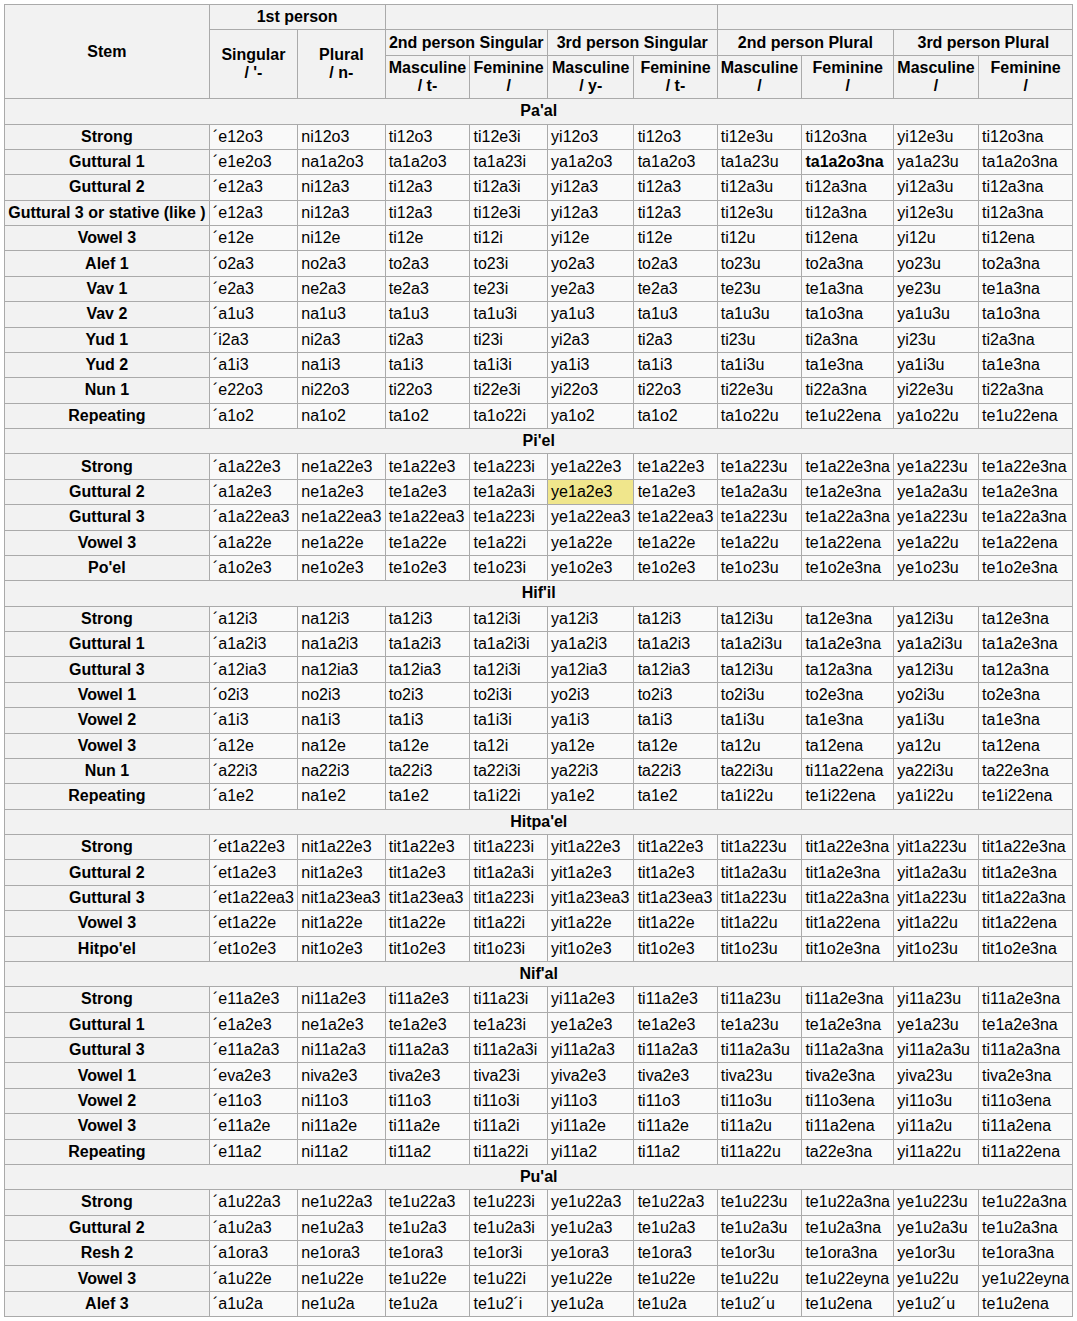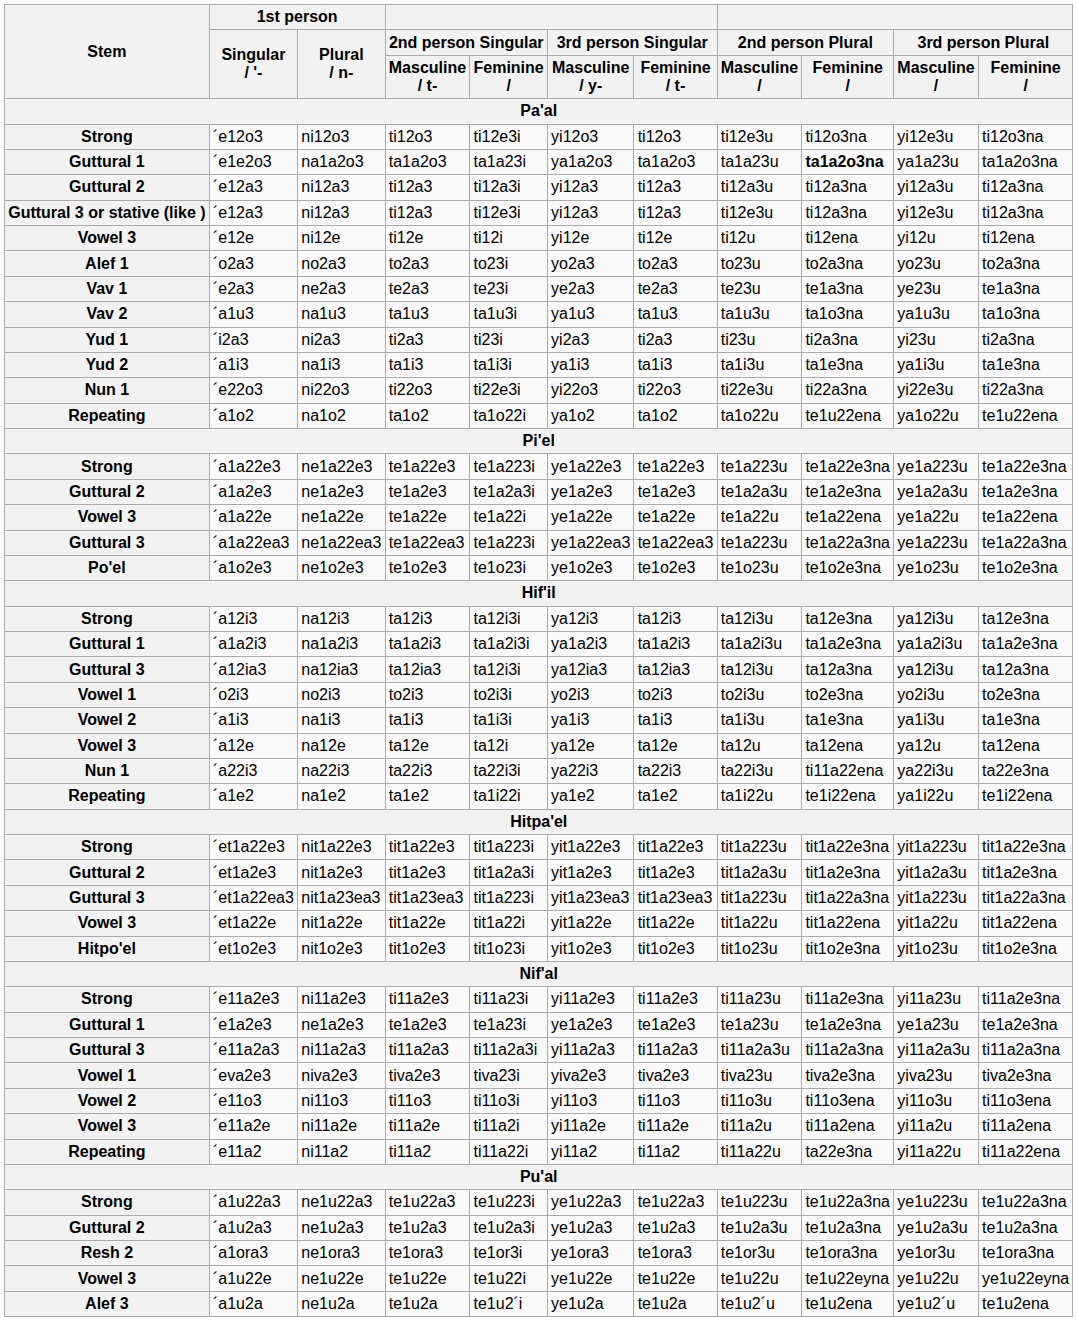 <table class="wikitable mw-collapsible">
 <tr>
 <th rowspan="3">Stem</th>
 <th colspan="2">1st person</th>
 <th colspan="4"></th>
 <th colspan="4"></th>
 </tr>
 <tr>
 <th rowspan="2">Singular<br> / '-</th>
 <th rowspan="2">Plural<br>/ n-</th>
 <th colspan="2">2nd person Singular</th>
 <th colspan="2">3rd person Singular</th>
 <th colspan="2">2nd person Plural</th>
 <th colspan="2">3rd person Plural</th>
 </tr>
 <tr>
 <th>Masculine<br>/ t-</th>
 <th>Feminine<br>/ </th>
 <th>Masculine<br>/ y-</th>
 <th>Feminine<br>/ t-</th>
 <th>Masculine<br>/ </th>
 <th>Feminine<br>/ </th>
 <th>Masculine<br>/ </th>
 <th>Feminine<br>/ </th>
 </tr>
 <tr>
 <th colspan="11">Pa'al</th>
 </tr>
 <tr>
 <th>Strong</th>
 <td>´e12o3</td>
 <td>ni12o3</td>
 <td>ti12o3</td>
 <td>ti12e3i</td>
 <td>yi12o3</td>
 <td>ti12o3</td>
 <td>ti12e3u</td>
 <td>ti12o3na</td>
 <td>yi12e3u</td>
 <td>ti12o3na</td>
 </tr>
 <tr>
 <th>Guttural 1</th>
 <td>´e1e2o3</td>
 <td>na1a2o3</td>
 <td>ta1a2o3</td>
 <td>ta1a23i</td>
 <td>ya1a2o3</td>
 <td>ta1a2o3</td>
 <td>ta1a23u</td>
 <td><strong>ta1a2o3na</strong></td>
 <td>ya1a23u</td>
 <td>ta1a2o3na</td>
 </tr>
 <tr>
 <th>Guttural 2</th>
 <td>´e12a3</td>
 <td>ni12a3</td>
 <td>ti12a3</td>
 <td>ti12a3i</td>
 <td>yi12a3</td>
 <td>ti12a3</td>
 <td>ti12a3u</td>
 <td>ti12a3na</td>
 <td>yi12a3u</td>
 <td>ti12a3na</td>
 </tr>
 <tr>
 <th>Guttural 3 or stative (like )</th>
 <td>´e12a3</td>
 <td>ni12a3</td>
 <td>ti12a3</td>
 <td>ti12e3i</td>
 <td>yi12a3</td>
 <td>ti12a3</td>
 <td>ti12e3u</td>
 <td>ti12a3na</td>
 <td>yi12e3u</td>
 <td>ti12a3na</td>
 </tr>
 <tr>
 <th>Vowel 3</th>
 <td>´e12e</td>
 <td>ni12e</td>
 <td>ti12e</td>
 <td>ti12i</td>
 <td>yi12e</td>
 <td>ti12e</td>
 <td>ti12u</td>
 <td>ti12ena</td>
 <td>yi12u</td>
 <td>ti12ena</td>
 </tr>
 <tr>
 <th>Alef 1</th>
 <td>´o2a3</td>
 <td>no2a3</td>
 <td>to2a3</td>
 <td>to23i</td>
 <td>yo2a3</td>
 <td>to2a3</td>
 <td>to23u</td>
 <td>to2a3na</td>
 <td>yo23u</td>
 <td>to2a3na</td>
 </tr>
 <tr>
 <th>Vav 1</th>
 <td>´e2a3</td>
 <td>ne2a3</td>
 <td>te2a3</td>
 <td>te23i</td>
 <td>ye2a3</td>
 <td>te2a3</td>
 <td>te23u</td>
 <td>te1a3na</td>
 <td>ye23u</td>
 <td>te1a3na</td>
 </tr>
 <tr>
 <th>Vav 2</th>
 <td>´a1u3</td>
 <td>na1u3</td>
 <td>ta1u3</td>
 <td>ta1u3i</td>
 <td>ya1u3</td>
 <td>ta1u3</td>
 <td>ta1u3u</td>
 <td>ta1o3na</td>
 <td>ya1u3u</td>
 <td>ta1o3na</td>
 </tr>
 <tr>
 <th>Yud 1</th>
 <td>´i2a3</td>
 <td>ni2a3</td>
 <td>ti2a3</td>
 <td>ti23i</td>
 <td>yi2a3</td>
 <td>ti2a3</td>
 <td>ti23u</td>
 <td>ti2a3na</td>
 <td>yi23u</td>
 <td>ti2a3na</td>
 </tr>
 <tr>
 <th>Yud 2</th>
 <td>´a1i3</td>
 <td>na1i3</td>
 <td>ta1i3</td>
 <td>ta1i3i</td>
 <td>ya1i3</td>
 <td>ta1i3</td>
 <td>ta1i3u</td>
 <td>ta1e3na</td>
 <td>ya1i3u</td>
 <td>ta1e3na</td>
 </tr>
 <tr>
 <th>Nun 1</th>
 <td>´e22o3</td>
 <td>ni22o3</td>
 <td>ti22o3</td>
 <td>ti22e3i</td>
 <td>yi22o3</td>
 <td>ti22o3</td>
 <td>ti22e3u</td>
 <td>ti22a3na</td>
 <td>yi22e3u</td>
 <td>ti22a3na</td>
 </tr>
 <tr>
 <th>Repeating</th>
 <td>´a1o2</td>
 <td>na1o2</td>
 <td>ta1o2</td>
 <td>ta1o22i</td>
 <td>ya1o2</td>
 <td>ta1o2</td>
 <td>ta1o22u</td>
 <td>te1u22ena</td>
 <td>ya1o22u</td>
 <td>te1u22ena</td>
 </tr>
 <tr>
 <th colspan="11">Pi'el</th>
 </tr>
 <tr>
 <th>Strong</th>
 <td>´a1a22e3</td>
 <td>ne1a22e3</td>
 <td>te1a22e3</td>
 <td>te1a223i</td>
 <td>ye1a22e3</td>
 <td>te1a22e3</td>
 <td>te1a223u</td>
 <td>te1a22e3na</td>
 <td>ye1a223u</td>
 <td>te1a22e3na</td>
 </tr>
 <tr>
 <th>Guttural 2</th>
 <td>´a1a2e3</td>
 <td>ne1a2e3</td>
 <td>te1a2e3</td>
 <td>te1a2a3i</td>
-<td style="background: khaki;">ye1a2e3</td>
+<td>ye1a2e3</td>
 <td>te1a2e3</td>
 <td>te1a2a3u</td>
 <td>te1a2e3na</td>
 <td>ye1a2a3u</td>
 <td>te1a2e3na</td>
+</tr>
+<tr>
+<th>Vowel 3</th>
+<td>´a1a22e</td>
+<td>ne1a22e</td>
+<td>te1a22e</td>
+<td>te1a22i</td>
+<td>ye1a22e</td>
+<td>te1a22e</td>
+<td>te1a22u</td>
+<td>te1a22ena</td>
+<td>ye1a22u</td>
+<td>te1a22ena</td>
 </tr>
 <tr>
 <th>Guttural 3</th>
 <td>´a1a22ea3</td>
 <td>ne1a22ea3</td>
 <td>te1a22ea3</td>
 <td>te1a223i</td>
 <td>ye1a22ea3</td>
 <td>te1a22ea3</td>
 <td>te1a223u</td>
 <td>te1a22a3na</td>
 <td>ye1a223u</td>
 <td>te1a22a3na</td>
-</tr>
-<tr>
-<th>Vowel 3</th>
-<td>´a1a22e</td>
-<td>ne1a22e</td>
-<td>te1a22e</td>
-<td>te1a22i</td>
-<td>ye1a22e</td>
-<td>te1a22e</td>
-<td>te1a22u</td>
-<td>te1a22ena</td>
-<td>ye1a22u</td>
-<td>te1a22ena</td>
 </tr>
 <tr>
 <th>Po'el</th>
 <td>´a1o2e3</td>
 <td>ne1o2e3</td>
 <td>te1o2e3</td>
 <td>te1o23i</td>
 <td>ye1o2e3</td>
 <td>te1o2e3</td>
 <td>te1o23u</td>
 <td>te1o2e3na</td>
 <td>ye1o23u</td>
 <td>te1o2e3na</td>
 </tr>
 <tr>
 <th colspan="11">Hif'il</th>
 </tr>
 <tr>
 <th>Strong</th>
 <td>´a12i3</td>
 <td>na12i3</td>
 <td>ta12i3</td>
 <td>ta12i3i</td>
 <td>ya12i3</td>
 <td>ta12i3</td>
 <td>ta12i3u</td>
 <td>ta12e3na</td>
 <td>ya12i3u</td>
 <td>ta12e3na</td>
 </tr>
 <tr>
 <th>Guttural 1</th>
 <td>´a1a2i3</td>
 <td>na1a2i3</td>
 <td>ta1a2i3</td>
 <td>ta1a2i3i</td>
 <td>ya1a2i3</td>
 <td>ta1a2i3</td>
 <td>ta1a2i3u</td>
 <td>ta1a2e3na</td>
 <td>ya1a2i3u</td>
 <td>ta1a2e3na</td>
 </tr>
 <tr>
 <th>Guttural 3</th>
 <td>´a12ia3</td>
 <td>na12ia3</td>
 <td>ta12ia3</td>
 <td>ta12i3i</td>
 <td>ya12ia3</td>
 <td>ta12ia3</td>
 <td>ta12i3u</td>
 <td>ta12a3na</td>
 <td>ya12i3u</td>
 <td>ta12a3na</td>
 </tr>
 <tr>
 <th>Vowel 1</th>
 <td>´o2i3</td>
 <td>no2i3</td>
 <td>to2i3</td>
 <td>to2i3i</td>
 <td>yo2i3</td>
 <td>to2i3</td>
 <td>to2i3u</td>
 <td>to2e3na</td>
 <td>yo2i3u</td>
 <td>to2e3na</td>
 </tr>
 <tr>
 <th>Vowel 2</th>
 <td>´a1i3</td>
 <td>na1i3</td>
 <td>ta1i3</td>
 <td>ta1i3i</td>
 <td>ya1i3</td>
 <td>ta1i3</td>
 <td>ta1i3u</td>
 <td>ta1e3na</td>
 <td>ya1i3u</td>
 <td>ta1e3na</td>
 </tr>
 <tr>
 <th>Vowel 3</th>
 <td>´a12e</td>
 <td>na12e</td>
 <td>ta12e</td>
 <td>ta12i</td>
 <td>ya12e</td>
 <td>ta12e</td>
 <td>ta12u</td>
 <td>ta12ena</td>
 <td>ya12u</td>
 <td>ta12ena</td>
 </tr>
 <tr>
 <th>Nun 1</th>
 <td>´a22i3</td>
 <td>na22i3</td>
 <td>ta22i3</td>
 <td>ta22i3i</td>
 <td>ya22i3</td>
 <td>ta22i3</td>
 <td>ta22i3u</td>
 <td>ti11a22ena</td>
 <td>ya22i3u</td>
 <td>ta22e3na</td>
 </tr>
 <tr>
 <th>Repeating</th>
 <td>´a1e2</td>
 <td>na1e2</td>
 <td>ta1e2</td>
 <td>ta1i22i</td>
 <td>ya1e2</td>
 <td>ta1e2</td>
 <td>ta1i22u</td>
 <td>te1i22ena</td>
 <td>ya1i22u</td>
 <td>te1i22ena</td>
 </tr>
 <tr>
 <th colspan="11">Hitpa'el</th>
 </tr>
 <tr>
 <th>Strong</th>
 <td>´et1a22e3</td>
 <td>nit1a22e3</td>
 <td>tit1a22e3</td>
 <td>tit1a223i</td>
 <td>yit1a22e3</td>
 <td>tit1a22e3</td>
 <td>tit1a223u</td>
 <td>tit1a22e3na</td>
 <td>yit1a223u</td>
 <td>tit1a22e3na</td>
 </tr>
 <tr>
 <th>Guttural 2</th>
 <td>´et1a2e3</td>
 <td>nit1a2e3</td>
 <td>tit1a2e3</td>
 <td>tit1a2a3i</td>
 <td>yit1a2e3</td>
 <td>tit1a2e3</td>
 <td>tit1a2a3u</td>
 <td>tit1a2e3na</td>
 <td>yit1a2a3u</td>
 <td>tit1a2e3na</td>
 </tr>
 <tr>
 <th>Guttural 3</th>
 <td>´et1a22ea3</td>
 <td>nit1a23ea3</td>
 <td>tit1a23ea3</td>
 <td>tit1a223i</td>
 <td>yit1a23ea3</td>
 <td>tit1a23ea3</td>
 <td>tit1a223u</td>
 <td>tit1a22a3na</td>
 <td>yit1a223u</td>
 <td>tit1a22a3na</td>
 </tr>
 <tr>
 <th>Vowel 3</th>
 <td>´et1a22e</td>
 <td>nit1a22e</td>
 <td>tit1a22e</td>
 <td>tit1a22i</td>
 <td>yit1a22e</td>
 <td>tit1a22e</td>
 <td>tit1a22u</td>
 <td>tit1a22ena</td>
 <td>yit1a22u</td>
 <td>tit1a22ena</td>
 </tr>
 <tr>
 <th>Hitpo'el</th>
 <td>´et1o2e3</td>
 <td>nit1o2e3</td>
 <td>tit1o2e3</td>
 <td>tit1o23i</td>
 <td>yit1o2e3</td>
 <td>tit1o2e3</td>
 <td>tit1o23u</td>
 <td>tit1o2e3na</td>
 <td>yit1o23u</td>
 <td>tit1o2e3na</td>
 </tr>
 <tr>
 <th colspan="11">Nif'al</th>
 </tr>
 <tr>
 <th>Strong</th>
 <td>´e11a2e3</td>
 <td>ni11a2e3</td>
 <td>ti11a2e3</td>
 <td>ti11a23i</td>
 <td>yi11a2e3</td>
 <td>ti11a2e3</td>
 <td>ti11a23u</td>
 <td>ti11a2e3na</td>
 <td>yi11a23u</td>
 <td>ti11a2e3na</td>
 </tr>
 <tr>
 <th>Guttural 1</th>
 <td>´e1a2e3</td>
 <td>ne1a2e3</td>
 <td>te1a2e3</td>
 <td>te1a23i</td>
 <td>ye1a2e3</td>
 <td>te1a2e3</td>
 <td>te1a23u</td>
 <td>te1a2e3na</td>
 <td>ye1a23u</td>
 <td>te1a2e3na</td>
 </tr>
 <tr>
 <th>Guttural 3</th>
 <td>´e11a2a3</td>
 <td>ni11a2a3</td>
 <td>ti11a2a3</td>
 <td>ti11a2a3i</td>
 <td>yi11a2a3</td>
 <td>ti11a2a3</td>
 <td>ti11a2a3u</td>
 <td>ti11a2a3na</td>
 <td>yi11a2a3u</td>
 <td>ti11a2a3na</td>
 </tr>
 <tr>
 <th>Vowel 1</th>
 <td>´eva2e3</td>
 <td>niva2e3</td>
 <td>tiva2e3</td>
 <td>tiva23i</td>
 <td>yiva2e3</td>
 <td>tiva2e3</td>
 <td>tiva23u</td>
 <td>tiva2e3na</td>
 <td>yiva23u</td>
 <td>tiva2e3na</td>
 </tr>
 <tr>
 <th>Vowel 2</th>
 <td>´e11o3</td>
 <td>ni11o3</td>
 <td>ti11o3</td>
 <td>ti11o3i</td>
 <td>yi11o3</td>
 <td>ti11o3</td>
 <td>ti11o3u</td>
 <td>ti11o3ena</td>
 <td>yi11o3u</td>
 <td>ti11o3ena</td>
 </tr>
 <tr>
 <th>Vowel 3</th>
 <td>´e11a2e</td>
 <td>ni11a2e</td>
 <td>ti11a2e</td>
 <td>ti11a2i</td>
 <td>yi11a2e</td>
 <td>ti11a2e</td>
 <td>ti11a2u</td>
 <td>ti11a2ena</td>
 <td>yi11a2u</td>
 <td>ti11a2ena</td>
 </tr>
 <tr>
 <th>Repeating</th>
 <td>´e11a2</td>
 <td>ni11a2</td>
 <td>ti11a2</td>
 <td>ti11a22i</td>
 <td>yi11a2</td>
 <td>ti11a2</td>
 <td>ti11a22u</td>
 <td>ta22e3na</td>
 <td>yi11a22u</td>
 <td>ti11a22ena</td>
 </tr>
 <tr>
 <th colspan="11">Pu'al</th>
 </tr>
 <tr>
 <th>Strong</th>
 <td>´a1u22a3</td>
 <td>ne1u22a3</td>
 <td>te1u22a3</td>
 <td>te1u223i</td>
 <td>ye1u22a3</td>
 <td>te1u22a3</td>
 <td>te1u223u</td>
 <td>te1u22a3na</td>
 <td>ye1u223u</td>
 <td>te1u22a3na</td>
 </tr>
 <tr>
 <th>Guttural 2</th>
 <td>´a1u2a3</td>
 <td>ne1u2a3</td>
 <td>te1u2a3</td>
 <td>te1u2a3i</td>
 <td>ye1u2a3</td>
 <td>te1u2a3</td>
 <td>te1u2a3u</td>
 <td>te1u2a3na</td>
 <td>ye1u2a3u</td>
 <td>te1u2a3na</td>
 </tr>
 <tr>
 <th>Resh 2</th>
 <td>´a1ora3</td>
 <td>ne1ora3</td>
 <td>te1ora3</td>
 <td>te1or3i</td>
 <td>ye1ora3</td>
 <td>te1ora3</td>
 <td>te1or3u</td>
 <td>te1ora3na</td>
 <td>ye1or3u</td>
 <td>te1ora3na</td>
 </tr>
 <tr>
 <th>Vowel 3</th>
 <td>´a1u22e</td>
 <td>ne1u22e</td>
 <td>te1u22e</td>
 <td>te1u22i</td>
 <td>ye1u22e</td>
 <td>te1u22e</td>
 <td>te1u22u</td>
 <td>te1u22eyna</td>
 <td>ye1u22u</td>
 <td>ye1u22eyna</td>
 </tr>
 <tr>
 <th>Alef 3</th>
 <td>´a1u2a</td>
 <td>ne1u2a</td>
 <td>te1u2a</td>
 <td>te1u2´i</td>
 <td>ye1u2a</td>
 <td>te1u2a</td>
 <td>te1u2´u</td>
 <td>te1u2ena</td>
 <td>ye1u2´u</td>
 <td>te1u2ena</td>
 </tr>
 </table>
